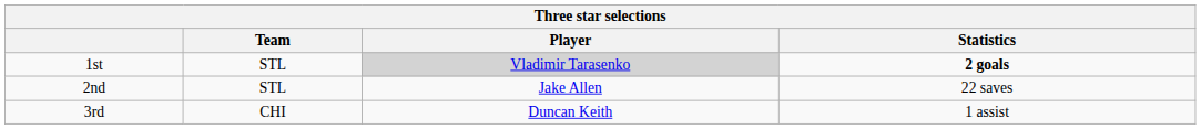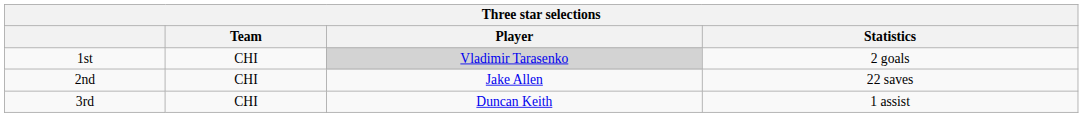 <table class="wikitable" style="width:100%;text-align: center;">
 <tr>
 <th colspan=4>Three star selections</th>
 </tr>
 <tr>
 <th style="width:15%;"></th>
 <th style="width:15%;">Team</th>
 <th style="width:35%;">Player</th>
 <th style="width:35%;">Statistics</th>
 </tr>
 <tr>
 <td>1st</td>
-<td>STL</td>
+<td>CHI</td>
 <td style="background: lightgrey;"><a href='#'>Vladimir Tarasenko</a></td>
-<td><strong>2 goals</strong></td>
+<td>2 goals</td>
 </tr>
 <tr>
 <td>2nd</td>
-<td>STL</td>
+<td>CHI</td>
 <td><a href='#'>Jake Allen</a></td>
 <td>22 saves</td>
 </tr>
 <tr>
 <td>3rd</td>
 <td>CHI</td>
 <td><a href='#'>Duncan Keith</a></td>
 <td>1 assist</td>
 </tr>
 </table>
